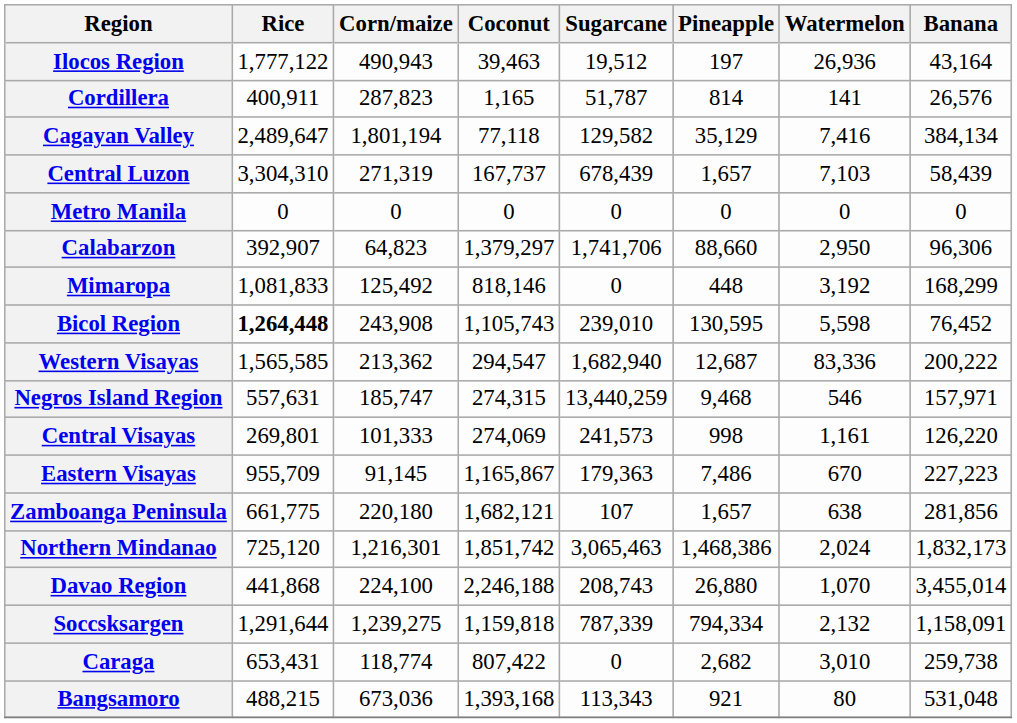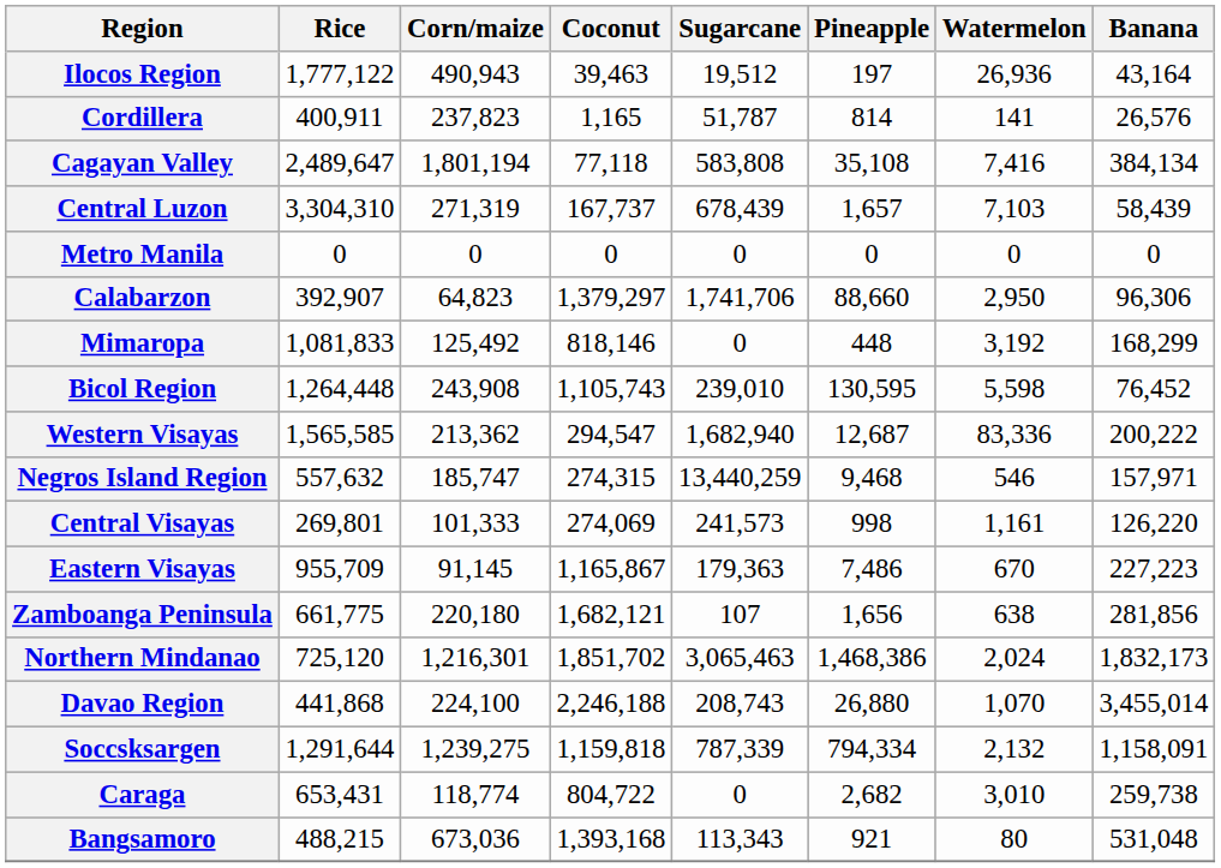 <table class="wikitable sortable" style="background-color:#FDFDFD;text-align:center;font-size:90%;border:1pt solid grey;">
 <tr>
 <th scope="col" style="border-bottom:none;" class="unsortable">Region</th>
 <th scope="col" style="border-bottom:none;" class="sortable">Rice</th>
 <th scope="col" style="border-bottom:none;" class="sortable">Corn/maize</th>
 <th scope="col" style="border-bottom:none;" class="sortable">Coconut</th>
 <th scope="col" style="border-bottom:none;" class="sortable">Sugarcane</th>
 <th scope="col" style="border-bottom:none;" class="sortable">Pineapple</th>
 <th scope="col" style="border-bottom:none;" class="sortable">Watermelon</th>
 <th scope="col" style="border-bottom:none;" class="sortable">Banana</th>
 </tr>
 <tr>
 <th><a href='#'>Ilocos Region</a></th>
 <td>1,777,122</td>
 <td>490,943</td>
 <td>39,463</td>
 <td>19,512</td>
 <td>197</td>
 <td>26,936</td>
 <td>43,164</td>
 </tr>
 <tr>
 <th><a href='#'>Cordillera</a></th>
 <td>400,911</td>
-<td>287,823</td>
+<td>237,823</td>
 <td>1,165</td>
 <td>51,787</td>
 <td>814</td>
 <td>141</td>
 <td>26,576</td>
 </tr>
 <tr>
 <th><a href='#'>Cagayan Valley</a></th>
 <td>2,489,647</td>
 <td>1,801,194</td>
 <td>77,118</td>
-<td>129,582</td>
-<td>35,129</td>
+<td>583,808</td>
+<td>35,108</td>
 <td>7,416</td>
 <td>384,134</td>
 </tr>
 <tr>
 <th><a href='#'>Central Luzon</a></th>
 <td>3,304,310</td>
 <td>271,319</td>
 <td>167,737</td>
 <td>678,439</td>
 <td>1,657</td>
 <td>7,103</td>
 <td>58,439</td>
 </tr>
 <tr>
 <th><a href='#'>Metro Manila</a></th>
 <td>0</td>
 <td>0</td>
 <td>0</td>
 <td>0</td>
 <td>0</td>
 <td>0</td>
 <td>0</td>
 </tr>
 <tr>
 <th><a href='#'>Calabarzon</a></th>
 <td>392,907</td>
 <td>64,823</td>
 <td>1,379,297</td>
 <td>1,741,706</td>
 <td>88,660</td>
 <td>2,950</td>
 <td>96,306</td>
 </tr>
 <tr>
 <th><a href='#'>Mimaropa</a></th>
 <td>1,081,833</td>
 <td>125,492</td>
 <td>818,146</td>
 <td>0</td>
 <td>448</td>
 <td>3,192</td>
 <td>168,299</td>
 </tr>
 <tr>
 <th><a href='#'>Bicol Region</a></th>
-<td><strong>1,264,448</strong></td>
+<td>1,264,448</td>
 <td>243,908</td>
 <td>1,105,743</td>
 <td>239,010</td>
 <td>130,595</td>
 <td>5,598</td>
 <td>76,452</td>
 </tr>
 <tr>
 <th><a href='#'>Western Visayas</a></th>
 <td>1,565,585</td>
 <td>213,362</td>
 <td>294,547</td>
 <td>1,682,940</td>
 <td>12,687</td>
 <td>83,336</td>
 <td>200,222</td>
 </tr>
 <tr>
 <th><a href='#'>Negros Island Region</a></th>
-<td>557,631</td>
+<td>557,632</td>
 <td>185,747</td>
 <td>274,315</td>
 <td>13,440,259</td>
 <td>9,468</td>
 <td>546</td>
 <td>157,971</td>
 </tr>
 <tr>
 <th><a href='#'>Central Visayas</a></th>
 <td>269,801</td>
 <td>101,333</td>
 <td>274,069</td>
 <td>241,573</td>
 <td>998</td>
 <td>1,161</td>
 <td>126,220</td>
 </tr>
 <tr>
 <th><a href='#'>Eastern Visayas</a></th>
 <td>955,709</td>
 <td>91,145</td>
 <td>1,165,867</td>
 <td>179,363</td>
 <td>7,486</td>
 <td>670</td>
 <td>227,223</td>
 </tr>
 <tr>
 <th><a href='#'>Zamboanga Peninsula</a></th>
 <td>661,775</td>
 <td>220,180</td>
 <td>1,682,121</td>
 <td>107</td>
-<td>1,657</td>
+<td>1,656</td>
 <td>638</td>
 <td>281,856</td>
 </tr>
 <tr>
 <th><a href='#'>Northern Mindanao</a></th>
 <td>725,120</td>
 <td>1,216,301</td>
-<td>1,851,742</td>
+<td>1,851,702</td>
 <td>3,065,463</td>
 <td>1,468,386</td>
 <td>2,024</td>
 <td>1,832,173</td>
 </tr>
 <tr>
 <th><a href='#'>Davao Region</a></th>
 <td>441,868</td>
 <td>224,100</td>
 <td>2,246,188</td>
 <td>208,743</td>
 <td>26,880</td>
 <td>1,070</td>
 <td>3,455,014</td>
 </tr>
 <tr>
 <th><a href='#'>Soccsksargen</a></th>
 <td>1,291,644</td>
 <td>1,239,275</td>
 <td>1,159,818</td>
 <td>787,339</td>
 <td>794,334</td>
 <td>2,132</td>
 <td>1,158,091</td>
 </tr>
 <tr>
 <th><a href='#'>Caraga</a></th>
 <td>653,431</td>
 <td>118,774</td>
-<td>807,422</td>
+<td>804,722</td>
 <td>0</td>
 <td>2,682</td>
 <td>3,010</td>
 <td>259,738</td>
 </tr>
 <tr>
 <th><a href='#'>Bangsamoro</a></th>
 <td>488,215</td>
 <td>673,036</td>
 <td>1,393,168</td>
 <td>113,343</td>
 <td>921</td>
 <td>80</td>
 <td>531,048</td>
 </tr>
 <tr>
 </tr>
 </table>
